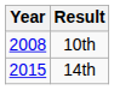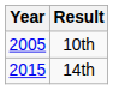 <table class="wikitable" style="text-align:center">
 <tr>
 <th>Year</th>
 <th>Result</th>
 </tr>
 <tr>
-<td><a href='#'>2008</a></td>
+<td><a href='#'>2005</a></td>
 <td>10th</td>
 </tr>
 <tr>
 <td><a href='#'>2015</a></td>
 <td>14th</td>
 </tr>
 </table>
